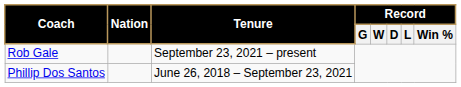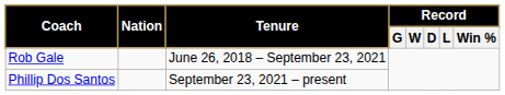 <table class="wikitable" style="text-align:left">
 <tr>
 <th style="background:#000; color:#fff; border:2px solid #b9975b;" scope="col" rowspan="2">Coach</th>
 <th style="background:#000; color:#fff; border:2px solid #b9975b;" scope="col" rowspan="2">Nation</th>
 <th style="background:#000; color:#fff; border:2px solid #b9975b;" scope="col" rowspan="2">Tenure</th>
 <th style="background:#000; color:#fff; border:2px solid #b9975b;" scope="col" colspan="6">Record</th>
 </tr>
 <tr>
 <th>G</th>
 <th>W</th>
 <th>D</th>
 <th>L</th>
 <th>Win %</th>
 </tr>
 <tr>
 <td><a href='#'>Rob Gale</a></td>
 <td></td>
-<td>September 23, 2021 – present<br></td>
+<td>June 26, 2018 – September 23, 2021<br></td>
 </tr>
 <tr>
 <td><a href='#'>Phillip Dos Santos</a></td>
 <td></td>
-<td>June 26, 2018 – September 23, 2021<br></td>
+<td>September 23, 2021 – present<br></td>
 </tr>
 </table>
